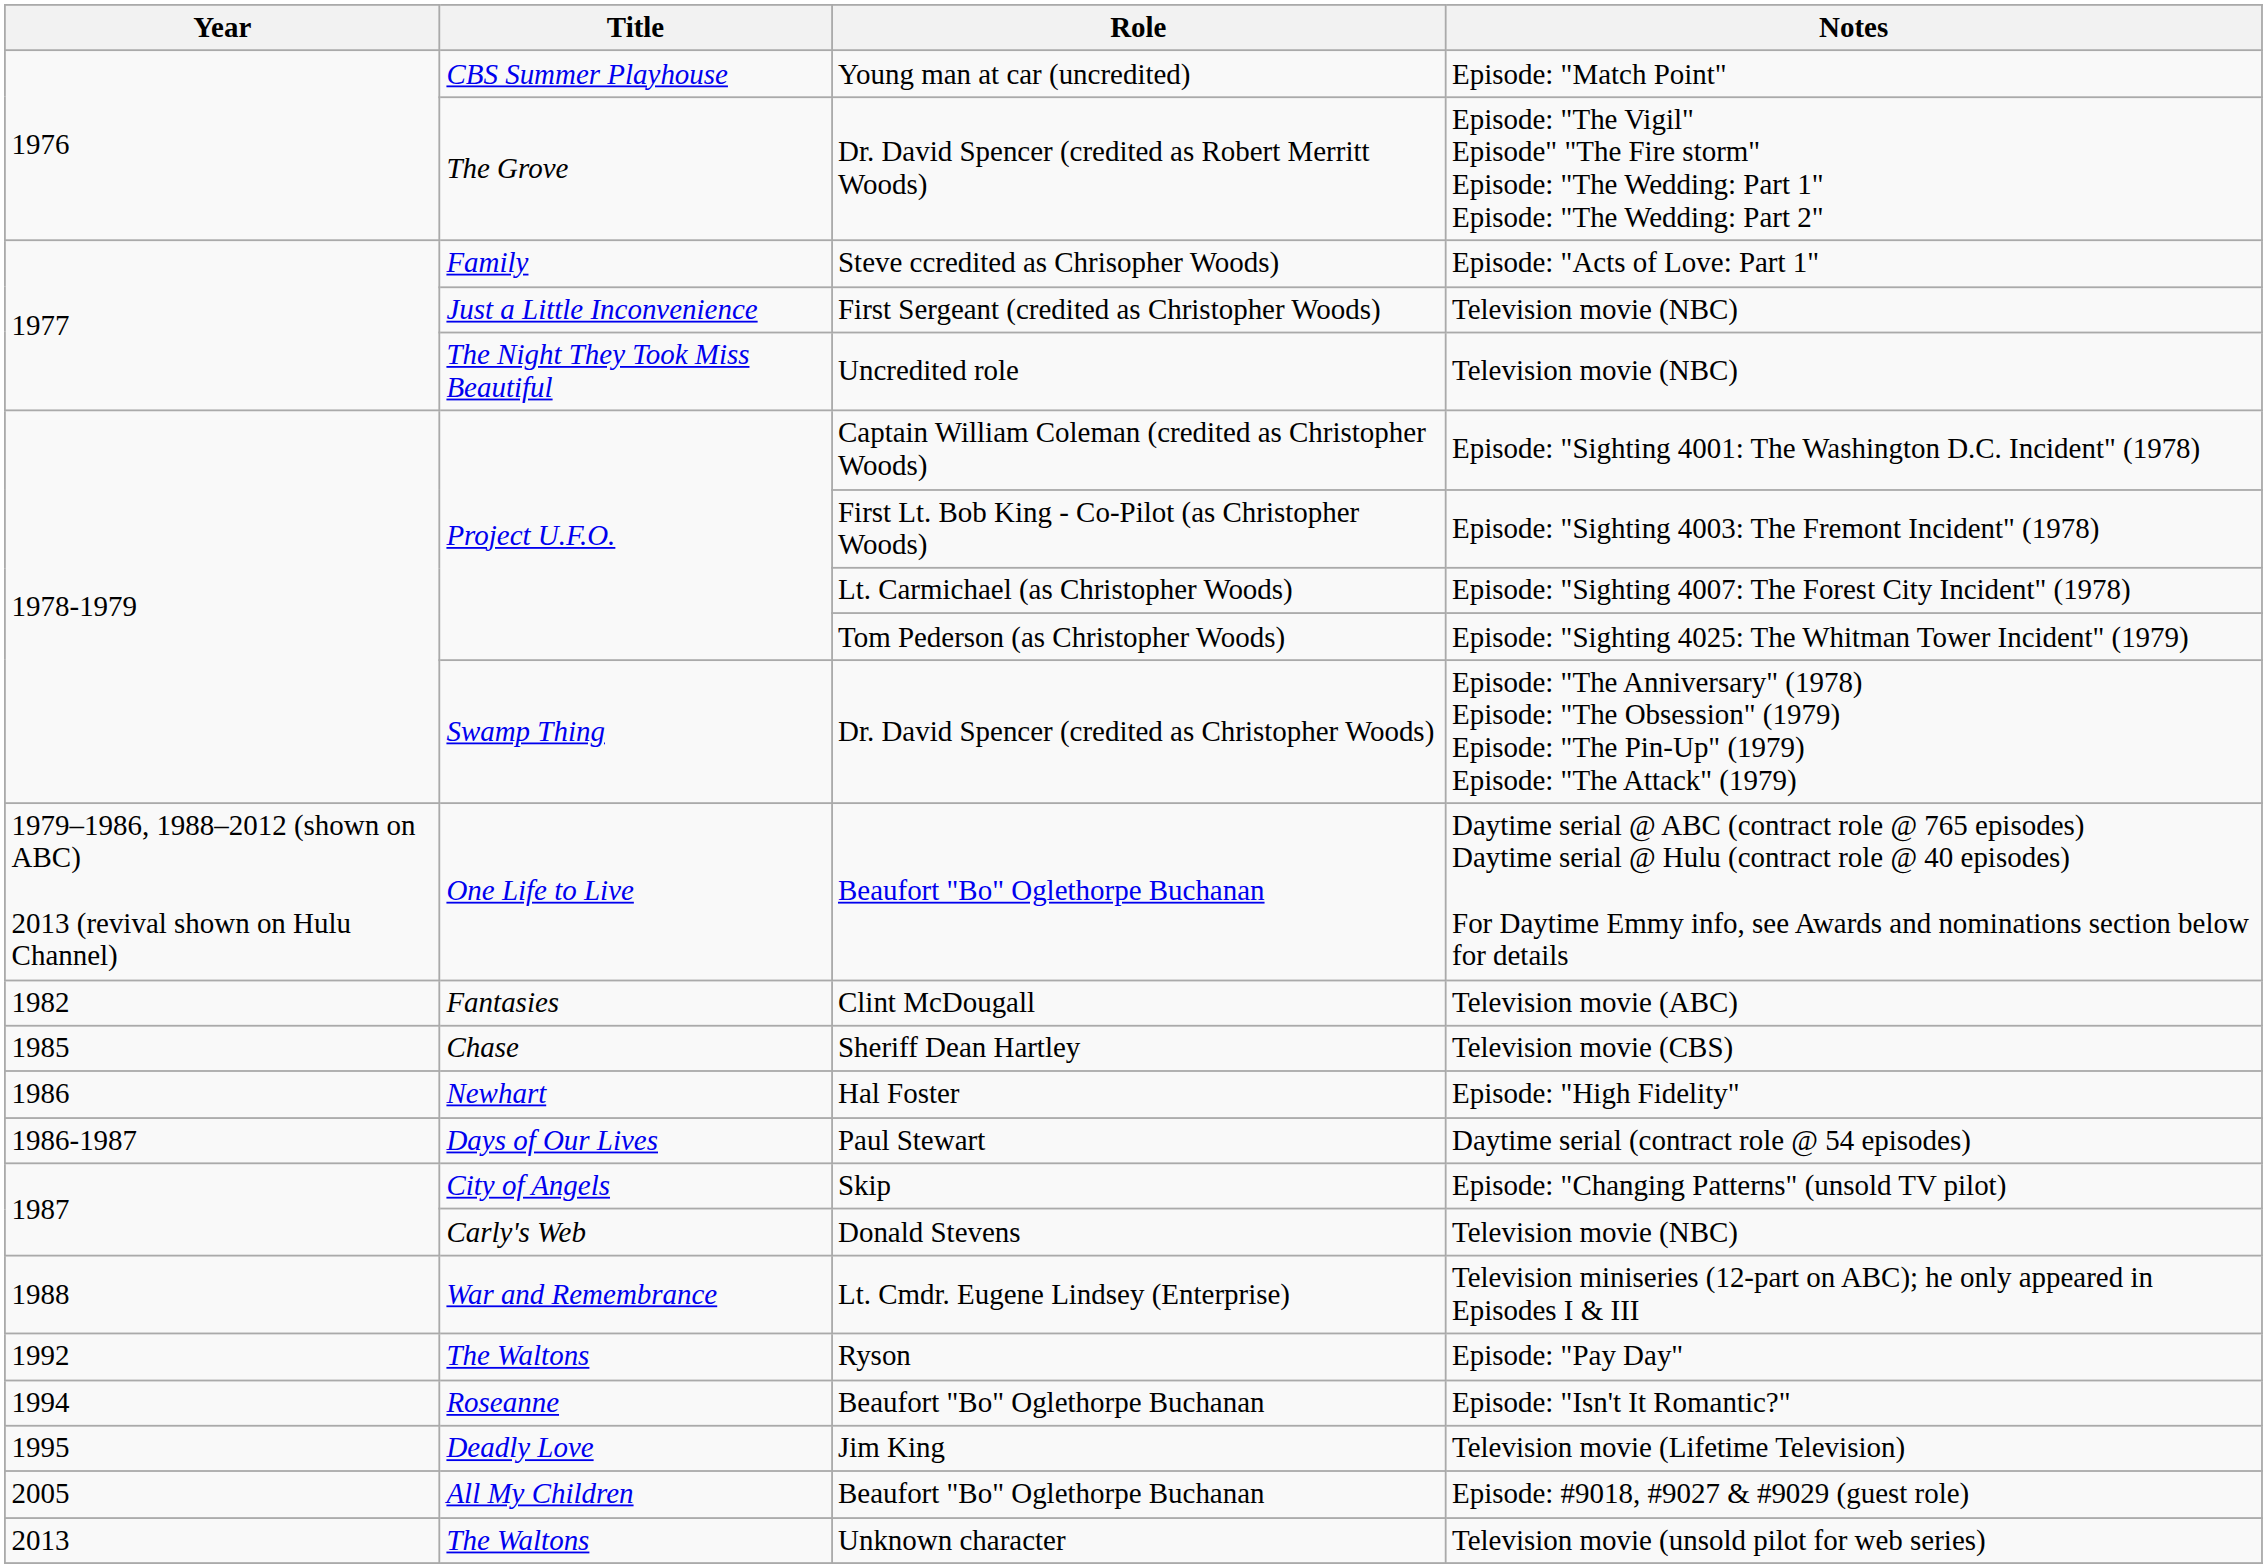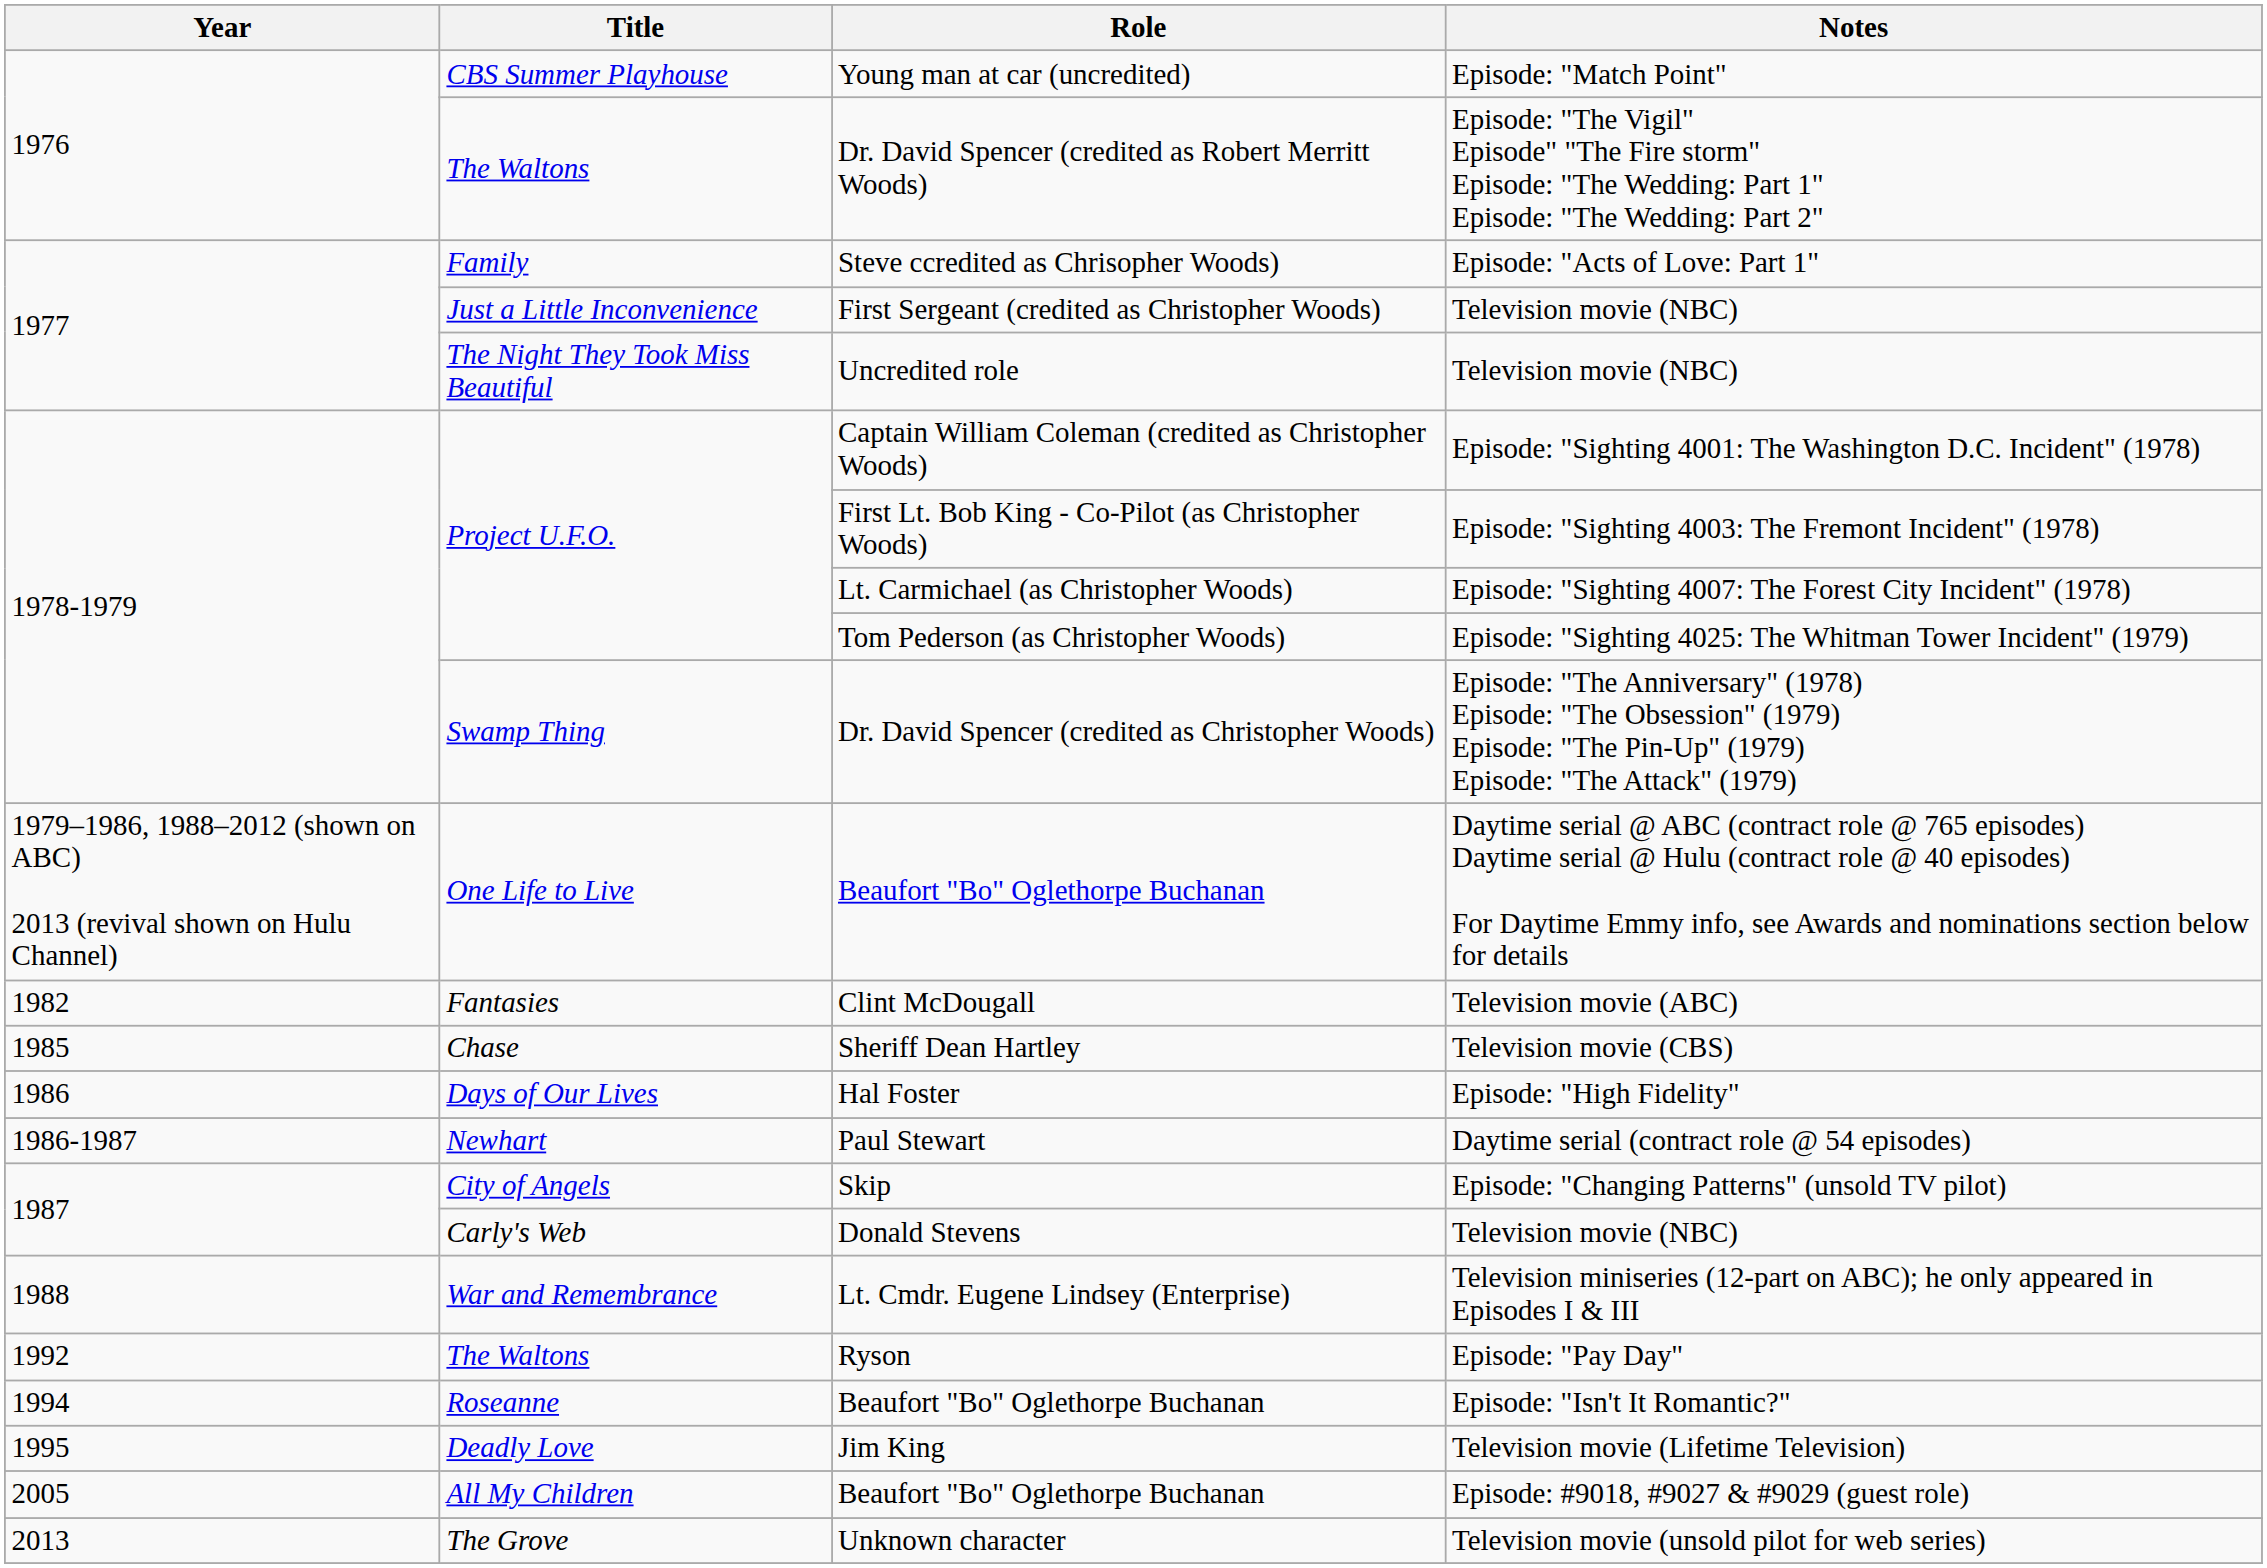 <table class="wikitable">
 <tr>
 <th>Year</th>
 <th>Title</th>
 <th>Role</th>
 <th>Notes</th>
 </tr>
 <tr>
 <td rowspan=2>1976</td>
 <td><em><a href='#'>CBS Summer Playhouse</a></em></td>
 <td>Young man at car (uncredited)</td>
 <td>Episode: "Match Point"</td>
 </tr>
 <tr>
-<td><em>The Grove</em></td>
+<td><em><a href='#'>The Waltons</a></em></td>
 <td>Dr. David Spencer (credited as Robert Merritt Woods)</td>
 <td>Episode: "The Vigil"<br>Episode" "The Fire storm"<br>Episode: "The Wedding: Part 1"<br>Episode: "The Wedding: Part 2"</td>
 </tr>
 <tr>
 <td rowspan=3>1977</td>
 <td><em><a href='#'>Family</a></em></td>
 <td>Steve ccredited as Chrisopher Woods)</td>
 <td>Episode: "Acts of Love: Part 1"</td>
 </tr>
 <tr>
 <td><em><a href='#'>Just a Little Inconvenience</a></em></td>
 <td>First Sergeant (credited as Christopher Woods)</td>
 <td>Television movie (NBC)</td>
 </tr>
 <tr>
 <td><em><a href='#'>The Night They Took Miss Beautiful</a></em></td>
 <td>Uncredited role</td>
 <td>Television movie (NBC)</td>
 </tr>
 <tr>
 <td rowspan=5>1978-1979</td>
 <td rowspan=4><em><a href='#'>Project U.F.O.</a></em></td>
 <td>Captain William Coleman (credited as Christopher Woods)</td>
 <td>Episode: "Sighting 4001: The Washington D.C. Incident" (1978)</td>
 </tr>
 <tr>
 <td>First Lt. Bob King - Co-Pilot (as Christopher Woods)</td>
 <td>Episode: "Sighting 4003: The Fremont Incident" (1978)</td>
 </tr>
 <tr>
 <td>Lt. Carmichael (as Christopher Woods)</td>
 <td>Episode: "Sighting 4007: The Forest City Incident" (1978)</td>
 </tr>
 <tr>
 <td>Tom Pederson (as Christopher Woods)</td>
 <td>Episode: "Sighting 4025: The Whitman Tower Incident" (1979)</td>
 </tr>
 <tr>
 <td><em><a href='#'>Swamp Thing</a></em></td>
 <td>Dr. David Spencer (credited as Christopher Woods)</td>
 <td>Episode: "The Anniversary" (1978)<br>Episode: "The Obsession" (1979)<br>Episode: "The Pin-Up" (1979)<br>Episode: "The Attack" (1979)</td>
 </tr>
 <tr>
 <td>1979–1986, 1988–2012 (shown on ABC)<br><br>2013 (revival shown on Hulu Channel)</td>
 <td><em><a href='#'>One Life to Live</a></em></td>
 <td><a href='#'>Beaufort "Bo" Oglethorpe Buchanan</a></td>
 <td>Daytime serial @ ABC (contract role @ 765 episodes)<br>Daytime serial @ Hulu (contract role @ 40 episodes)<br><br>For Daytime Emmy info, see Awards and nominations section below for details</td>
 </tr>
 <tr>
 <td>1982</td>
 <td><em>Fantasies</em></td>
 <td>Clint McDougall</td>
 <td>Television movie (ABC)</td>
 </tr>
 <tr>
 <td>1985</td>
 <td><em>Chase</em></td>
 <td>Sheriff Dean Hartley</td>
 <td>Television movie (CBS)</td>
 </tr>
 <tr>
 <td>1986</td>
-<td><em><a href='#'>Newhart</a></em></td>
+<td><em><a href='#'>Days of Our Lives</a></em></td>
 <td>Hal Foster</td>
 <td>Episode: "High Fidelity"</td>
 </tr>
 <tr>
 <td>1986-1987</td>
-<td><em><a href='#'>Days of Our Lives</a></em></td>
+<td><em><a href='#'>Newhart</a></em></td>
 <td>Paul Stewart</td>
 <td>Daytime serial (contract role @ 54 episodes)</td>
 </tr>
 <tr>
 <td rowspan=2>1987</td>
 <td><em><a href='#'>City of Angels</a></em></td>
 <td>Skip</td>
 <td>Episode: "Changing Patterns" (unsold TV pilot)</td>
 </tr>
 <tr>
 <td><em>Carly's Web</em></td>
 <td>Donald Stevens</td>
 <td>Television movie (NBC)</td>
 </tr>
 <tr>
 <td>1988</td>
 <td><em><a href='#'>War and Remembrance</a></em></td>
 <td>Lt. Cmdr. Eugene Lindsey (Enterprise)</td>
 <td>Television miniseries (12-part on ABC); he only appeared in Episodes I & III</td>
 </tr>
 <tr>
 <td>1992</td>
 <td><em><a href='#'>The Waltons</a></em></td>
 <td>Ryson</td>
 <td>Episode: "Pay Day"</td>
 </tr>
 <tr>
 <td>1994</td>
 <td><em><a href='#'>Roseanne</a></em></td>
 <td>Beaufort "Bo" Oglethorpe Buchanan</td>
 <td>Episode: "Isn't It Romantic?"</td>
 </tr>
 <tr>
 <td>1995</td>
 <td><em><a href='#'>Deadly Love</a></em></td>
 <td>Jim King</td>
 <td>Television movie (Lifetime Television)</td>
 </tr>
 <tr>
 <td>2005</td>
 <td><em><a href='#'>All My Children</a></em></td>
 <td>Beaufort "Bo" Oglethorpe Buchanan</td>
 <td>Episode: #9018, #9027 & #9029 (guest role)</td>
 </tr>
 <tr>
 <td>2013</td>
-<td><em><a href='#'>The Waltons</a></em></td>
+<td><em>The Grove</em></td>
 <td>Unknown character</td>
 <td>Television movie (unsold pilot for web series)</td>
 </tr>
 <tr>
 </tr>
 </table>
